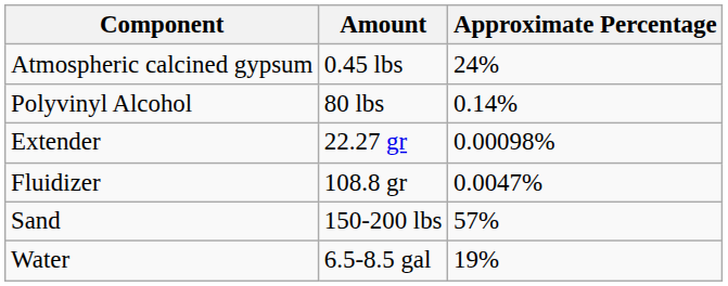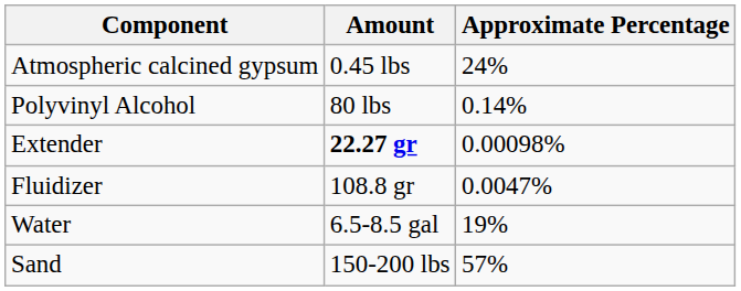 <table class="wikitable sortable">
 <tr>
 <th>Component</th>
 <th class="unsortable">Amount</th>
 <th>Approximate Percentage</th>
 </tr>
 <tr>
 <td>Atmospheric calcined gypsum</td>
 <td>0.45 lbs</td>
 <td>24%</td>
 </tr>
 <tr>
 <td>Polyvinyl Alcohol</td>
 <td>80 lbs</td>
 <td>0.14%</td>
 </tr>
 <tr>
 <td>Extender</td>
-<td>22.27 <a href='#'>gr</a></td>
+<td><strong>22.27 <a href='#'>gr</a></strong></td>
 <td>0.00098%</td>
 </tr>
 <tr>
 <td>Fluidizer</td>
 <td>108.8 gr</td>
 <td>0.0047%</td>
 </tr>
 <tr>
+<td>Water</td>
+<td>6.5-8.5 gal</td>
+<td>19%</td>
+</tr>
+<tr>
 <td>Sand</td>
 <td>150-200 lbs</td>
 <td>57%</td>
 </tr>
-<tr>
-<td>Water</td>
-<td>6.5-8.5 gal</td>
-<td>19%</td>
-</tr>
 </table>
